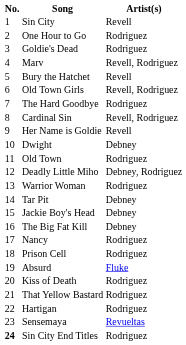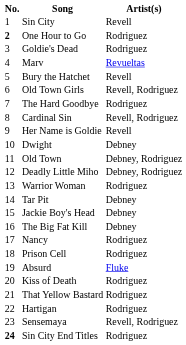 <table class="tracklist">
 <tr>
 <th>No.</th>
 <th>Song</th>
 <th>Artist(s)</th>
 </tr>
 <tr>
 <td>1</td>
 <td>Sin City</td>
 <td>Revell</td>
 </tr>
 <tr>
-<td>2</td>
+<td><strong>2</strong></td>
 <td>One Hour to Go</td>
 <td>Rodriguez</td>
 </tr>
 <tr>
 <td>3</td>
 <td>Goldie's Dead</td>
 <td>Rodriguez</td>
 </tr>
 <tr>
 <td>4</td>
 <td>Marv</td>
-<td>Revell, Rodriguez</td>
+<td><a href='#'>Revueltas</a></td>
 </tr>
 <tr>
 <td>5</td>
 <td>Bury the Hatchet</td>
 <td>Revell</td>
 </tr>
 <tr>
 <td>6</td>
 <td>Old Town Girls</td>
 <td>Revell, Rodriguez</td>
 </tr>
 <tr>
 <td>7</td>
 <td>The Hard Goodbye</td>
 <td>Rodriguez</td>
 </tr>
 <tr>
 <td>8</td>
 <td>Cardinal Sin</td>
 <td>Revell, Rodriguez</td>
 </tr>
 <tr>
 <td>9</td>
 <td>Her Name is Goldie</td>
 <td>Revell</td>
 </tr>
 <tr>
 <td>10</td>
 <td>Dwight</td>
 <td>Debney</td>
 </tr>
 <tr>
 <td>11</td>
 <td>Old Town</td>
-<td>Rodriguez</td>
+<td>Debney, Rodriguez</td>
 </tr>
 <tr>
 <td>12</td>
 <td>Deadly Little Miho</td>
 <td>Debney, Rodriguez</td>
 </tr>
 <tr>
 <td>13</td>
 <td>Warrior Woman</td>
 <td>Rodriguez</td>
 </tr>
 <tr>
 <td>14</td>
 <td>Tar Pit</td>
 <td>Debney</td>
 </tr>
 <tr>
 <td>15</td>
 <td>Jackie Boy's Head</td>
 <td>Debney</td>
 </tr>
 <tr>
 <td>16</td>
 <td>The Big Fat Kill</td>
 <td>Debney</td>
 </tr>
 <tr>
 <td>17</td>
 <td>Nancy</td>
 <td>Rodriguez</td>
 </tr>
 <tr>
 <td>18</td>
 <td>Prison Cell</td>
 <td>Rodriguez</td>
 </tr>
 <tr>
 <td>19</td>
 <td>Absurd</td>
 <td><a href='#'>Fluke</a></td>
 </tr>
 <tr>
 <td>20</td>
 <td>Kiss of Death</td>
 <td>Rodriguez</td>
 </tr>
 <tr>
 <td>21</td>
 <td>That Yellow Bastard</td>
 <td>Rodriguez</td>
 </tr>
 <tr>
 <td>22</td>
 <td>Hartigan</td>
 <td>Rodriguez</td>
 </tr>
 <tr>
 <td>23</td>
 <td>Sensemaya</td>
-<td><a href='#'>Revueltas</a></td>
+<td>Revell, Rodriguez</td>
 </tr>
 <tr>
 <td><strong>24</strong></td>
 <td>Sin City End Titles</td>
 <td>Rodriguez</td>
 </tr>
 <tr>
 </tr>
 </table>
